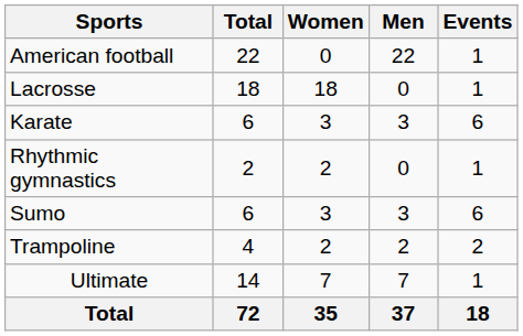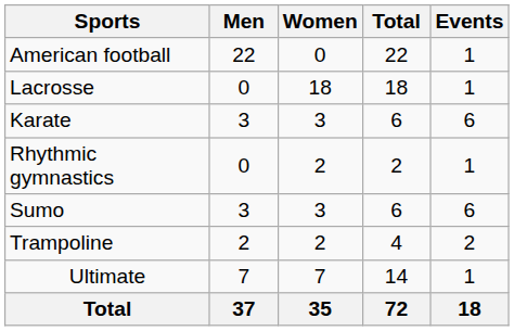 <table class="wikitable sortable" style="text-align:center;">
 <tr>
 <th width=150>Sports</th>
+<th width=45>Men</th>
+<th width=45>Women</th>
 <th width=45>Total</th>
-<th width=45>Women</th>
-<th width=45>Men</th>
 <th width=45>Events</th>
 </tr>
 <tr>
 <td align=left>American football</td>
 <td>22</td>
 <td>0</td>
 <td>22</td>
 <td>1</td>
 </tr>
 <tr>
 <td align=left>Lacrosse</td>
+<td>0</td>
 <td>18</td>
 <td>18</td>
-<td>0</td>
 <td>1</td>
 </tr>
 <tr>
 <td align=left>Karate</td>
-<td>6</td>
 <td>3</td>
 <td>3</td>
+<td>6</td>
 <td>6</td>
 </tr>
 <tr>
 <td align=left>Rhythmic gymnastics</td>
+<td>0</td>
 <td>2</td>
 <td>2</td>
-<td>0</td>
 <td>1</td>
 </tr>
 <tr>
 <td align=left>Sumo</td>
-<td>6</td>
 <td>3</td>
 <td>3</td>
+<td>6</td>
 <td>6</td>
 </tr>
 <tr>
 <td align=left>Trampoline</td>
-<td>4</td>
 <td>2</td>
 <td>2</td>
+<td>4</td>
 <td>2</td>
 </tr>
 <tr>
 <td>Ultimate</td>
-<td>14</td>
 <td>7</td>
 <td>7</td>
+<td>14</td>
 <td>1</td>
 </tr>
 <tr class="sortbottom">
 <th>Total</th>
+<th>37</th>
+<th>35</th>
 <th>72</th>
-<th>35</th>
-<th>37</th>
 <th>18</th>
 </tr>
 </table>
